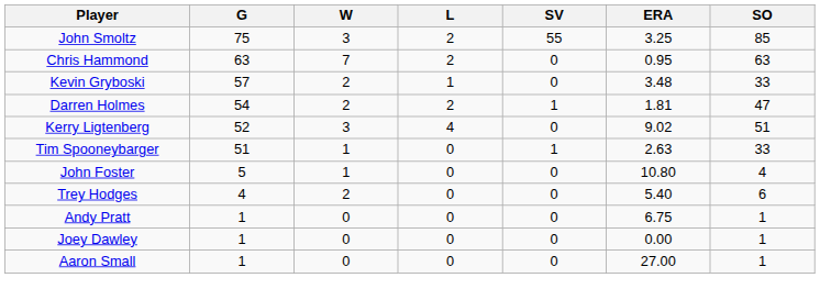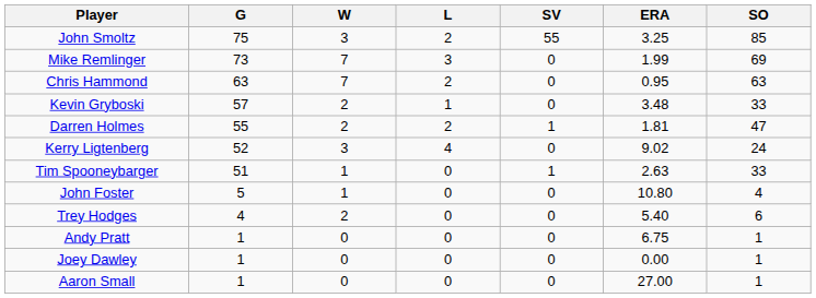 <table class="wikitable sortable">
 <tr>
 <th bgcolor="#DDDDFF" width="16%">Player</th>
 <th bgcolor="#DDDDFF" width="9%">G</th>
 <th bgcolor="#DDDDFF" width="9%">W</th>
 <th bgcolor="#DDDDFF" width="9%">L</th>
 <th bgcolor="#DDDDFF" width="9%">SV</th>
 <th bgcolor="#DDDDFF" width="9%">ERA</th>
 <th bgcolor="#DDDDFF" width="9%">SO</th>
 </tr>
 <tr align="center">
 <td><a href='#'>John Smoltz</a></td>
 <td>75</td>
 <td>3</td>
 <td>2</td>
 <td>55</td>
 <td>3.25</td>
 <td>85</td>
+</tr>
+<tr align="center">
+<td><a href='#'>Mike Remlinger</a></td>
+<td>73</td>
+<td>7</td>
+<td>3</td>
+<td>0</td>
+<td>1.99</td>
+<td>69</td>
 </tr>
 <tr align="center">
 <td><a href='#'>Chris Hammond</a></td>
 <td>63</td>
 <td>7</td>
 <td>2</td>
 <td>0</td>
 <td>0.95</td>
 <td>63</td>
 </tr>
 <tr align="center">
 <td><a href='#'>Kevin Gryboski</a></td>
 <td>57</td>
 <td>2</td>
 <td>1</td>
 <td>0</td>
 <td>3.48</td>
 <td>33</td>
 </tr>
 <tr align="center">
 <td><a href='#'>Darren Holmes</a></td>
-<td>54</td>
+<td>55</td>
 <td>2</td>
 <td>2</td>
 <td>1</td>
 <td>1.81</td>
 <td>47</td>
 </tr>
 <tr align="center">
 <td><a href='#'>Kerry Ligtenberg</a></td>
 <td>52</td>
 <td>3</td>
 <td>4</td>
 <td>0</td>
 <td>9.02</td>
-<td>51</td>
+<td>24</td>
 </tr>
 <tr align="center">
 <td><a href='#'>Tim Spooneybarger</a></td>
 <td>51</td>
 <td>1</td>
 <td>0</td>
 <td>1</td>
 <td>2.63</td>
 <td>33</td>
 </tr>
 <tr align="center">
 <td><a href='#'>John Foster</a></td>
 <td>5</td>
 <td>1</td>
 <td>0</td>
 <td>0</td>
 <td>10.80</td>
 <td>4</td>
 </tr>
 <tr align="center">
 <td><a href='#'>Trey Hodges</a></td>
 <td>4</td>
 <td>2</td>
 <td>0</td>
 <td>0</td>
 <td>5.40</td>
 <td>6</td>
 </tr>
 <tr align="center">
 <td><a href='#'>Andy Pratt</a></td>
 <td>1</td>
 <td>0</td>
 <td>0</td>
 <td>0</td>
 <td>6.75</td>
 <td>1</td>
 </tr>
 <tr align="center">
 <td><a href='#'>Joey Dawley</a></td>
 <td>1</td>
 <td>0</td>
 <td>0</td>
 <td>0</td>
 <td>0.00</td>
 <td>1</td>
 </tr>
 <tr align="center">
 <td><a href='#'>Aaron Small</a></td>
 <td>1</td>
 <td>0</td>
 <td>0</td>
 <td>0</td>
 <td>27.00</td>
 <td>1</td>
 </tr>
 </table>
